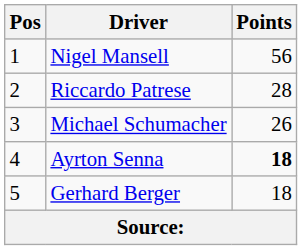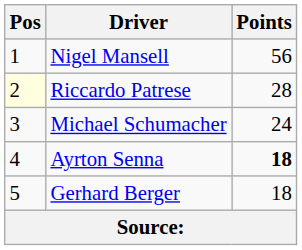 <table class="wikitable" style="font-size: 95%;">
 <tr>
 <th>Pos</th>
 <th>Driver</th>
 <th>Points</th>
 </tr>
 <tr>
 <td>1</td>
 <td> <a href='#'>Nigel Mansell</a></td>
 <td align="right">56</td>
 </tr>
 <tr>
-<td>2</td>
+<td style="background: lightyellow;">2</td>
 <td> <a href='#'>Riccardo Patrese</a></td>
 <td align="right">28</td>
 </tr>
 <tr>
 <td>3</td>
 <td> <a href='#'>Michael Schumacher</a></td>
-<td align="right">26</td>
+<td align="right">24</td>
 </tr>
 <tr>
 <td>4</td>
 <td> <a href='#'>Ayrton Senna</a></td>
 <td align="right"><strong>18</strong></td>
 </tr>
 <tr>
 <td>5</td>
 <td> <a href='#'>Gerhard Berger</a></td>
 <td align="right">18</td>
 </tr>
 <tr>
 <th colspan=4>Source: </th>
 </tr>
 </table>
